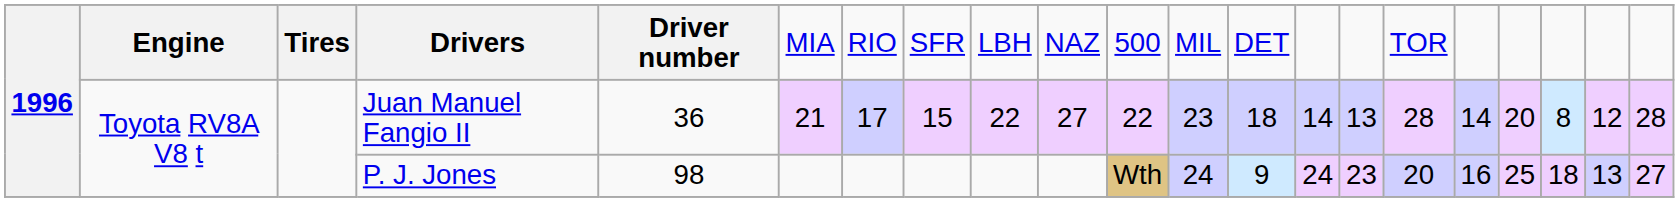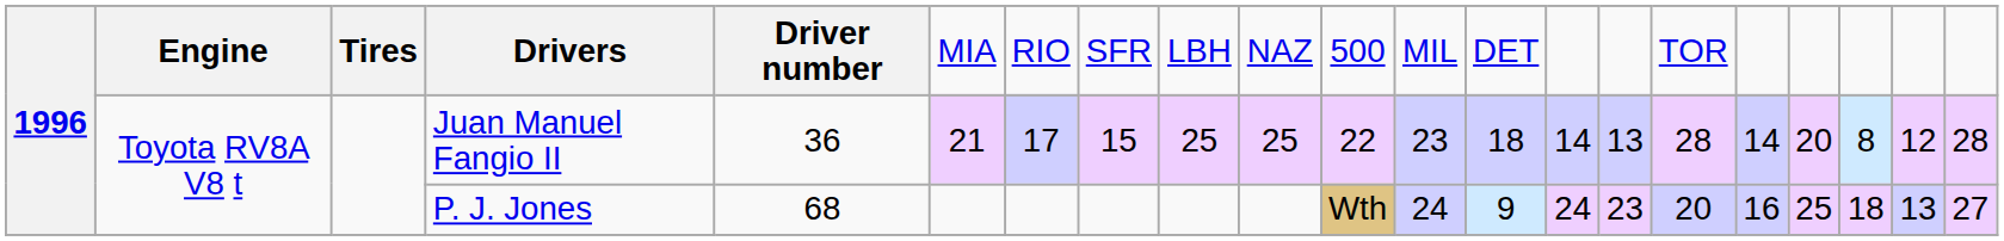 <table class="wikitable" style="text-align:center; font-size:90%">
 <tr>
 <th rowspan="3"><a href='#'>1996</a></th>
 <th>Engine</th>
 <th>Tires</th>
 <th>Drivers</th>
 <th>Driver number</th>
 <td><a href='#'>MIA</a></td>
 <td><a href='#'>RIO</a></td>
 <td><a href='#'>SFR</a></td>
 <td><a href='#'>LBH</a></td>
 <td><a href='#'>NAZ</a></td>
 <td><a href='#'>500</a></td>
 <td><a href='#'>MIL</a></td>
 <td><a href='#'>DET</a></td>
 <td></td>
 <td></td>
 <td><a href='#'>TOR</a></td>
 <td></td>
 <td></td>
 <td></td>
 <td></td>
 <td></td>
 </tr>
 <tr>
 <td rowspan="2"><a href='#'>Toyota</a> <a href='#'>RV8A</a> <a href='#'>V8</a> <a href='#'>t</a></td>
 <td rowspan="2"></td>
 <td align="left"> <a href='#'>Juan Manuel Fangio II</a></td>
 <td>36</td>
 <td style="background:#efcfff;">21</td>
 <td style="background:#cfcfff;">17</td>
 <td style="background:#efcfff;">15</td>
-<td style="background:#efcfff;">22</td>
-<td style="background:#efcfff;">27</td>
+<td style="background:#efcfff;">25</td>
+<td style="background:#efcfff;">25</td>
 <td style="background:#efcfff;">22</td>
 <td style="background:#cfcfff;">23</td>
 <td style="background:#cfcfff;">18</td>
 <td style="background:#cfcfff;">14</td>
 <td style="background:#cfcfff;">13</td>
 <td style="background:#efcfff;">28</td>
 <td style="background:#cfcfff;">14</td>
 <td style="background:#efcfff;">20</td>
 <td style="background:#CFEAFF;">8</td>
 <td style="background:#efcfff;">12</td>
 <td style="background:#efcfff;">28</td>
 </tr>
 <tr>
 <td align="left"> <a href='#'>P. J. Jones</a></td>
-<td>98</td>
+<td>68</td>
 <td></td>
 <td></td>
 <td></td>
 <td></td>
 <td></td>
 <td style="background:#DFC484;">Wth</td>
 <td style="background:#cfcfff;">24</td>
 <td style="background:#CFEAFF;">9</td>
 <td style="background:#efcfff;">24</td>
 <td style="background:#efcfff;">23</td>
 <td style="background:#cfcfff;">20</td>
 <td style="background:#cfcfff;">16</td>
 <td style="background:#efcfff;">25</td>
 <td style="background:#efcfff;">18</td>
 <td style="background:#cfcfff;">13</td>
 <td style="background:#efcfff;">27</td>
 </tr>
 </table>
